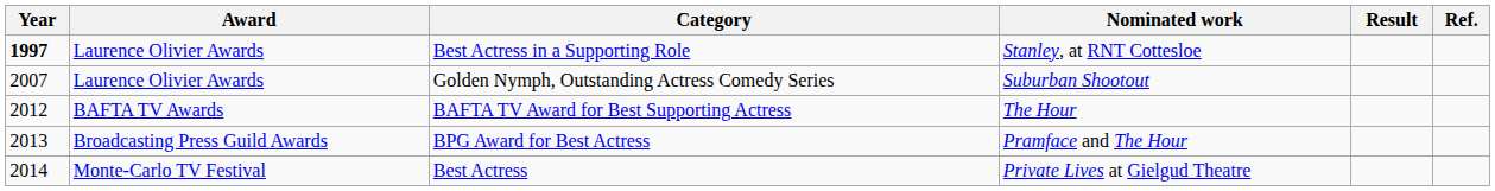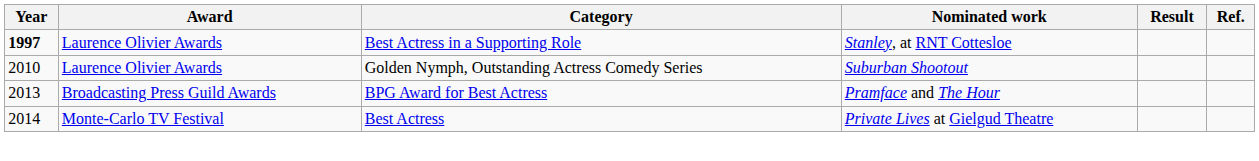 <table width="99%" class="wikitable">
 <tr>
 <th width="8">Year</th>
 <th width="215">Award</th>
 <th width="345">Category</th>
 <th width="210">Nominated work</th>
 <th width="28">Result</th>
 <th width="7">Ref.</th>
 </tr>
 <tr>
 <td><strong>1997</strong></td>
 <td><a href='#'>Laurence Olivier Awards</a></td>
 <td><a href='#'>Best Actress in a Supporting Role</a></td>
 <td><em><a href='#'>Stanley</a></em>, at <a href='#'>RNT Cottesloe</a></td>
 <td></td>
 <td></td>
 </tr>
 <tr>
-<td>2007</td>
+<td>2010</td>
 <td><a href='#'>Laurence Olivier Awards</a></td>
 <td>Golden Nymph, Outstanding Actress Comedy Series</td>
 <td><em><a href='#'>Suburban Shootout</a></em></td>
-<td></td>
-<td></td>
-</tr>
-<tr>
-<td>2012</td>
-<td><a href='#'>BAFTA TV Awards</a></td>
-<td><a href='#'>BAFTA TV Award for Best Supporting Actress</a></td>
-<td><em><a href='#'>The Hour</a></em></td>
 <td></td>
 <td></td>
 </tr>
 <tr>
 <td>2013</td>
 <td><a href='#'>Broadcasting Press Guild Awards</a></td>
 <td><a href='#'>BPG Award for Best Actress</a></td>
 <td><em><a href='#'>Pramface</a></em> and <em><a href='#'>The Hour</a></em></td>
 <td></td>
 <td></td>
 </tr>
 <tr>
 <td>2014</td>
 <td><a href='#'>Monte-Carlo TV Festival</a></td>
 <td><a href='#'>Best Actress</a></td>
 <td><em><a href='#'>Private Lives</a></em> at <a href='#'>Gielgud Theatre</a></td>
 <td></td>
 <td></td>
 </tr>
 <tr>
 </tr>
 </table>
